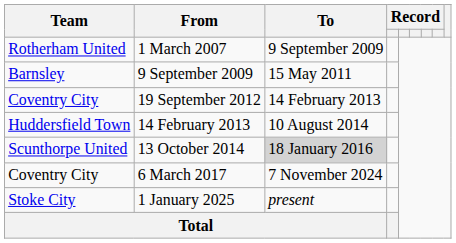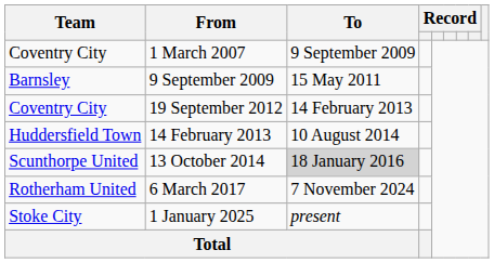 <table class="wikitable" style="text-align: center;">
 <tr>
 <th rowspan=2>Team</th>
 <th rowspan=2>From</th>
 <th rowspan=2>To</th>
 <th colspan=5>Record</th>
 <th rowspan=2></th>
 </tr>
 <tr>
 <th></th>
 <th></th>
 <th></th>
 <th></th>
 <th></th>
 </tr>
 <tr>
-<td align=left><a href='#'>Rotherham United</a></td>
+<td align=left>Coventry City</td>
 <td align=left>1 March 2007</td>
 <td align=left>9 September 2009<br></td>
 <td></td>
 </tr>
 <tr>
 <td align=left><a href='#'>Barnsley</a></td>
 <td align=left>9 September 2009</td>
 <td align=left>15 May 2011<br></td>
 <td></td>
 </tr>
 <tr>
 <td align=left><a href='#'>Coventry City</a></td>
 <td align=left>19 September 2012</td>
 <td align=left>14 February 2013<br></td>
 <td></td>
 </tr>
 <tr>
 <td align=left><a href='#'>Huddersfield Town</a></td>
 <td align=left>14 February 2013</td>
 <td align=left>10 August 2014<br></td>
 <td></td>
 </tr>
 <tr>
 <td align=left><a href='#'>Scunthorpe United</a></td>
 <td align=left>13 October 2014</td>
 <td align=left style="background: lightgrey;">18 January 2016<br></td>
 <td></td>
 </tr>
 <tr>
-<td align=left>Coventry City</td>
+<td align=left><a href='#'>Rotherham United</a></td>
 <td align=left>6 March 2017</td>
 <td align=left>7 November 2024<br></td>
 <td></td>
 </tr>
 <tr>
 <td align=left><a href='#'>Stoke City</a></td>
 <td align=left>1 January 2025</td>
 <td align=left><em>present</em><br></td>
 <td></td>
 </tr>
 <tr>
 <th colspan="3">Total<br></th>
 <th></th>
 </tr>
 </table>
